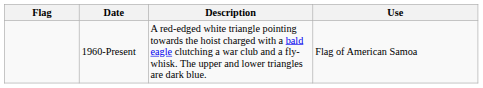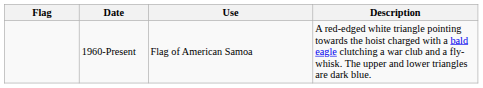 <table class="wikitable">
 <tr>
 <th style="width:110px;">Flag</th>
 <th style="width:100px;">Date</th>
+<th style="width:250px;">Use</th>
 <th style="width:250px;">Description</th>
-<th style="width:250px;">Use</th>
 </tr>
 <tr>
 <td></td>
 <td>1960-Present</td>
+<td>Flag of American Samoa</td>
 <td>A red-edged white triangle pointing towards the hoist charged with a <a href='#'>bald eagle</a> clutching a war club and a fly-whisk. The upper and lower triangles are dark blue.</td>
-<td>Flag of American Samoa</td>
 </tr>
 </table>
